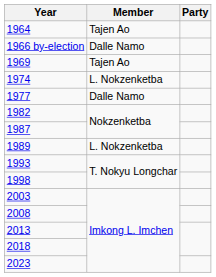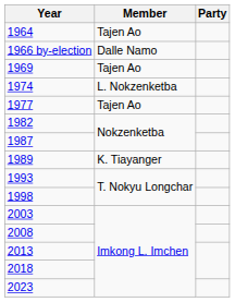 <table class="wikitable sortable">
 <tr>
 <th>Year</th>
 <th>Member</th>
 <th colspan="2">Party</th>
 </tr>
 <tr>
 <td><a href='#'>1964</a></td>
 <td>Tajen Ao</td>
 <td></td>
 </tr>
 <tr>
 <td><a href='#'>1966 by-election</a></td>
 <td>Dalle Namo</td>
 </tr>
 <tr>
 <td><a href='#'>1969</a></td>
 <td>Tajen Ao</td>
 <td></td>
 </tr>
 <tr>
 <td><a href='#'>1974</a></td>
 <td>L. Nokzenketba</td>
 <td></td>
 </tr>
 <tr>
 <td><a href='#'>1977</a></td>
-<td>Dalle Namo</td>
+<td>Tajen Ao</td>
 </tr>
 <tr>
 <td><a href='#'>1982</a></td>
 <td rowspan=2>Nokzenketba</td>
 <td></td>
 </tr>
 <tr>
 <td><a href='#'>1987</a></td>
 <td></td>
 </tr>
 <tr>
 <td><a href='#'>1989</a></td>
-<td>L. Nokzenketba</td>
+<td>K. Tiayanger</td>
 </tr>
 <tr>
 <td><a href='#'>1993</a></td>
 <td rowspan=2>T. Nokyu Longchar</td>
 <td></td>
 </tr>
 <tr>
 <td><a href='#'>1998</a></td>
 <td></td>
 </tr>
 <tr>
 <td><a href='#'>2003</a></td>
 <td rowspan=5><a href='#'>Imkong L. Imchen</a></td>
 <td></td>
 </tr>
 <tr>
 <td><a href='#'>2008</a></td>
 <td></td>
 </tr>
 <tr>
 <td><a href='#'>2013</a></td>
 </tr>
 <tr>
 <td><a href='#'>2018</a></td>
 </tr>
 <tr>
 <td><a href='#'>2023</a></td>
 <td></td>
 </tr>
 </table>
